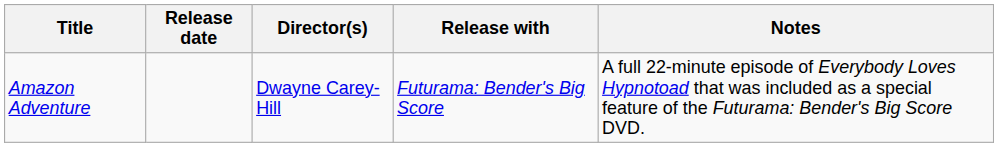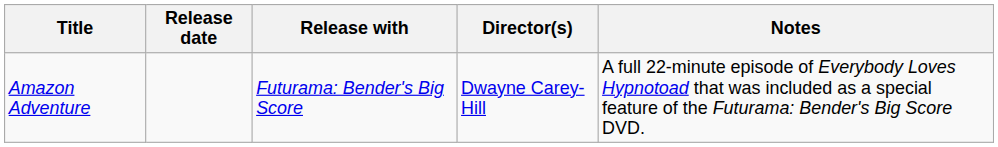 <table class="wikitable plainrowheaders sortable" style="width:100%;">
 <tr>
 <th scope="col">Title</th>
 <th scope="col">Release date</th>
+<th scope="col">Release with</th>
 <th scope="col">Director(s)</th>
-<th scope="col">Release with</th>
 <th scope="col" style="width:40%;">Notes</th>
 </tr>
 <tr>
 <td scope="row"><em><a href='#'>Amazon Adventure</a></em></td>
 <td></td>
+<td><em><a href='#'>Futurama: Bender's Big Score</a></em></td>
 <td><a href='#'>Dwayne Carey-Hill</a></td>
-<td><em><a href='#'>Futurama: Bender's Big Score</a></em></td>
 <td>A full 22-minute episode of <em>Everybody Loves <a href='#'>Hypnotoad</a></em> that was included as a special feature of the <em>Futurama: Bender's Big Score</em> DVD.</td>
 </tr>
 </table>
